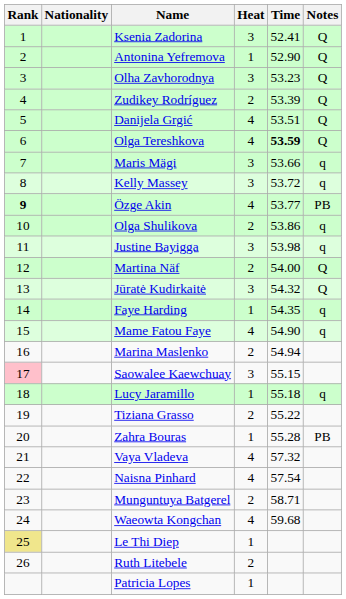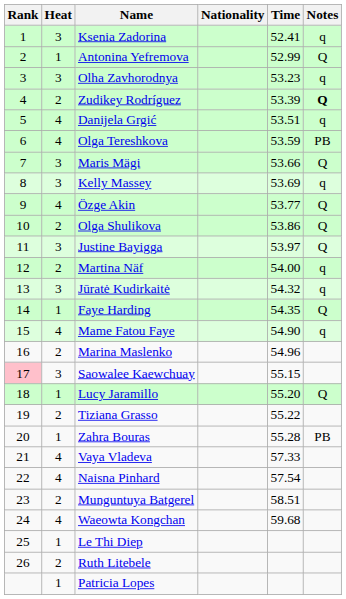 <table class="wikitable sortable" style="text-align:center">
 <tr>
 <th>Rank</th>
+<th>Heat</th>
+<th>Name</th>
 <th>Nationality</th>
-<th>Name</th>
-<th>Heat</th>
 <th>Time</th>
 <th>Notes</th>
 </tr>
 <tr bgcolor=ccffcc>
 <td>1</td>
+<td>3</td>
+<td align=left><a href='#'>Ksenia Zadorina</a></td>
 <td align=left></td>
-<td align=left><a href='#'>Ksenia Zadorina</a></td>
-<td>3</td>
 <td>52.41</td>
-<td>Q</td>
+<td>q</td>
 </tr>
 <tr bgcolor=ccffcc>
 <td>2</td>
+<td>1</td>
+<td align=left><a href='#'>Antonina Yefremova</a></td>
 <td align=left></td>
-<td align=left><a href='#'>Antonina Yefremova</a></td>
-<td>1</td>
-<td>52.90</td>
+<td>52.99</td>
 <td>Q</td>
 </tr>
 <tr bgcolor=ccffcc>
 <td>3</td>
+<td>3</td>
+<td align=left><a href='#'>Olha Zavhorodnya</a></td>
 <td align=left></td>
-<td align=left><a href='#'>Olha Zavhorodnya</a></td>
+<td>53.23</td>
+<td>q</td>
+</tr>
+<tr bgcolor=ccffcc>
+<td>4</td>
+<td>2</td>
+<td align=left><a href='#'>Zudikey Rodríguez</a></td>
+<td align=left></td>
+<td>53.39</td>
+<td><strong>Q</strong></td>
+</tr>
+<tr bgcolor=ccffcc>
+<td>5</td>
+<td>4</td>
+<td align=left><a href='#'>Danijela Grgić</a></td>
+<td align=left></td>
+<td>53.51</td>
+<td>q</td>
+</tr>
+<tr bgcolor=ccffcc>
+<td>6</td>
+<td>4</td>
+<td align=left><a href='#'>Olga Tereshkova</a></td>
+<td align=left></td>
+<td>53.59</td>
+<td>PB</td>
+</tr>
+<tr bgcolor=ccffcc>
+<td>7</td>
 <td>3</td>
-<td>53.23</td>
+<td align=left><a href='#'>Maris Mägi</a></td>
+<td align=left></td>
+<td>53.66</td>
+<td>Q</td>
+</tr>
+<tr bgcolor=ddffdd>
+<td>8</td>
+<td>3</td>
+<td align=left><a href='#'>Kelly Massey</a></td>
+<td align=left></td>
+<td>53.69</td>
+<td>q</td>
+</tr>
+<tr bgcolor=ccffcc>
+<td>9</td>
+<td>4</td>
+<td align=left><a href='#'>Özge Akin</a></td>
+<td align=left></td>
+<td>53.77</td>
 <td>Q</td>
 </tr>
 <tr bgcolor=ccffcc>
-<td>4</td>
+<td>10</td>
+<td>2</td>
+<td align=left><a href='#'>Olga Shulikova</a></td>
 <td align=left></td>
-<td align=left><a href='#'>Zudikey Rodríguez</a></td>
-<td>2</td>
-<td>53.39</td>
+<td>53.86</td>
+<td>Q</td>
+</tr>
+<tr bgcolor=ddffdd>
+<td>11</td>
+<td>3</td>
+<td align=left><a href='#'>Justine Bayigga</a></td>
+<td align=left></td>
+<td>53.97</td>
 <td>Q</td>
 </tr>
 <tr bgcolor=ccffcc>
-<td>5</td>
+<td>12</td>
+<td>2</td>
+<td align=left><a href='#'>Martina Näf</a></td>
 <td align=left></td>
-<td align=left><a href='#'>Danijela Grgić</a></td>
-<td>4</td>
-<td>53.51</td>
-<td>Q</td>
-</tr>
-<tr bgcolor=ccffcc>
-<td>6</td>
-<td align=left></td>
-<td align=left><a href='#'>Olga Tereshkova</a></td>
-<td>4</td>
-<td><strong>53.59</strong></td>
-<td>Q</td>
-</tr>
-<tr bgcolor=ccffcc>
-<td>7</td>
-<td align=left></td>
-<td align=left><a href='#'>Maris Mägi</a></td>
-<td>3</td>
-<td>53.66</td>
+<td>54.00</td>
 <td>q</td>
 </tr>
 <tr bgcolor=ddffdd>
-<td>8</td>
+<td>13</td>
+<td>3</td>
+<td align=left><a href='#'>Jūratė Kudirkaitė</a></td>
 <td align=left></td>
-<td align=left><a href='#'>Kelly Massey</a></td>
-<td>3</td>
-<td>53.72</td>
+<td>54.32</td>
 <td>q</td>
 </tr>
 <tr bgcolor=ccffcc>
-<td><strong>9</strong></td>
+<td>14</td>
+<td>1</td>
+<td align=left><a href='#'>Faye Harding</a></td>
 <td align=left></td>
-<td align=left><a href='#'>Özge Akin</a></td>
-<td>4</td>
-<td>53.77</td>
-<td>PB</td>
-</tr>
-<tr bgcolor=ccffcc>
-<td>10</td>
-<td align=left></td>
-<td align=left><a href='#'>Olga Shulikova</a></td>
-<td>2</td>
-<td>53.86</td>
-<td>q</td>
-</tr>
-<tr bgcolor=ddffdd>
-<td>11</td>
-<td align=left></td>
-<td align=left><a href='#'>Justine Bayigga</a></td>
-<td>3</td>
-<td>53.98</td>
-<td>q</td>
-</tr>
-<tr bgcolor=ccffcc>
-<td>12</td>
-<td align=left></td>
-<td align=left><a href='#'>Martina Näf</a></td>
-<td>2</td>
-<td>54.00</td>
+<td>54.35</td>
 <td>Q</td>
 </tr>
 <tr bgcolor=ddffdd>
-<td>13</td>
+<td>15</td>
+<td>4</td>
+<td align=left><a href='#'>Mame Fatou Faye</a></td>
 <td align=left></td>
-<td align=left><a href='#'>Jūratė Kudirkaitė</a></td>
-<td>3</td>
-<td>54.32</td>
-<td>Q</td>
-</tr>
-<tr bgcolor=ccffcc>
-<td>14</td>
-<td align=left></td>
-<td align=left><a href='#'>Faye Harding</a></td>
-<td>1</td>
-<td>54.35</td>
-<td>q</td>
-</tr>
-<tr bgcolor=ddffdd>
-<td>15</td>
-<td align=left></td>
-<td align=left><a href='#'>Mame Fatou Faye</a></td>
-<td>4</td>
 <td>54.90</td>
 <td>q</td>
 </tr>
 <tr>
 <td>16</td>
+<td>2</td>
+<td align=left><a href='#'>Marina Maslenko</a></td>
 <td align=left></td>
-<td align=left><a href='#'>Marina Maslenko</a></td>
-<td>2</td>
-<td>54.94</td>
+<td>54.96</td>
 <td></td>
 </tr>
 <tr>
 <td style="background: pink;">17</td>
+<td>3</td>
+<td align=left><a href='#'>Saowalee Kaewchuay</a></td>
 <td align=left></td>
-<td align=left><a href='#'>Saowalee Kaewchuay</a></td>
-<td>3</td>
 <td>55.15</td>
 <td></td>
 </tr>
 <tr bgcolor=ccffcc>
 <td>18</td>
+<td>1</td>
+<td align=left><a href='#'>Lucy Jaramillo</a></td>
 <td align=left></td>
-<td align=left><a href='#'>Lucy Jaramillo</a></td>
-<td>1</td>
-<td>55.18</td>
-<td>q</td>
+<td>55.20</td>
+<td>Q</td>
 </tr>
 <tr>
 <td>19</td>
+<td>2</td>
+<td align=left><a href='#'>Tiziana Grasso</a></td>
 <td align=left></td>
-<td align=left><a href='#'>Tiziana Grasso</a></td>
-<td>2</td>
 <td>55.22</td>
 <td></td>
 </tr>
 <tr>
 <td>20</td>
+<td>1</td>
+<td align=left><a href='#'>Zahra Bouras</a></td>
 <td align=left></td>
-<td align=left><a href='#'>Zahra Bouras</a></td>
-<td>1</td>
 <td>55.28</td>
 <td>PB</td>
 </tr>
 <tr>
 <td>21</td>
+<td>4</td>
+<td align=left><a href='#'>Vaya Vladeva</a></td>
 <td align=left></td>
-<td align=left><a href='#'>Vaya Vladeva</a></td>
-<td>4</td>
-<td>57.32</td>
+<td>57.33</td>
 <td></td>
 </tr>
 <tr>
 <td>22</td>
+<td>4</td>
+<td align=left><a href='#'>Naisna Pinhard</a></td>
 <td align=left></td>
-<td align=left><a href='#'>Naisna Pinhard</a></td>
-<td>4</td>
 <td>57.54</td>
 <td></td>
 </tr>
 <tr>
 <td>23</td>
+<td>2</td>
+<td align=left><a href='#'>Munguntuya Batgerel</a></td>
 <td align=left></td>
-<td align=left><a href='#'>Munguntuya Batgerel</a></td>
-<td>2</td>
-<td>58.71</td>
+<td>58.51</td>
 <td></td>
 </tr>
 <tr>
 <td>24</td>
+<td>4</td>
+<td align=left><a href='#'>Waeowta Kongchan</a></td>
 <td align=left></td>
-<td align=left><a href='#'>Waeowta Kongchan</a></td>
-<td>4</td>
 <td>59.68</td>
 <td></td>
 </tr>
 <tr>
-<td style="background: khaki;">25</td>
+<td>25</td>
+<td>1</td>
+<td align=left><a href='#'>Le Thi Diep</a></td>
 <td align=left></td>
-<td align=left><a href='#'>Le Thi Diep</a></td>
-<td>1</td>
 <td></td>
 <td></td>
 </tr>
 <tr>
 <td>26</td>
+<td>2</td>
+<td align=left><a href='#'>Ruth Litebele</a></td>
 <td align=left></td>
-<td align=left><a href='#'>Ruth Litebele</a></td>
-<td>2</td>
 <td></td>
 <td></td>
 </tr>
 <tr>
 <td></td>
+<td>1</td>
+<td align=left><a href='#'>Patricia Lopes</a></td>
 <td align=left></td>
-<td align=left><a href='#'>Patricia Lopes</a></td>
-<td>1</td>
 <td></td>
 <td></td>
 </tr>
 </table>
